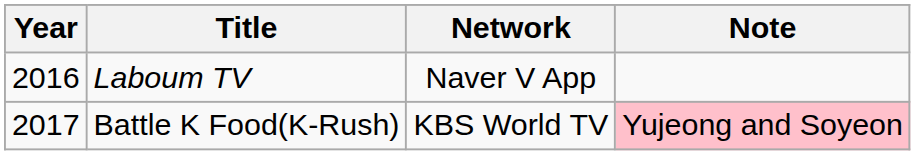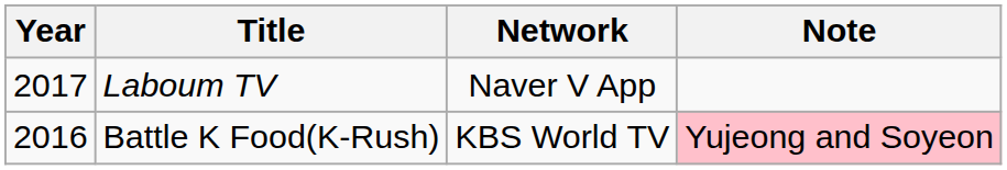 <table class="wikitable">
 <tr>
 <th>Year</th>
 <th>Title</th>
 <th>Network</th>
 <th>Note</th>
 </tr>
 <tr>
-<td>2016</td>
+<td>2017</td>
 <td><em>Laboum TV</em></td>
 <td align="center">Naver V App</td>
 <td></td>
 </tr>
 <tr>
-<td>2017</td>
+<td>2016</td>
 <td>Battle K Food(K-Rush)</td>
 <td>KBS World TV</td>
 <td style="background: pink;">Yujeong and Soyeon</td>
 </tr>
 </table>
